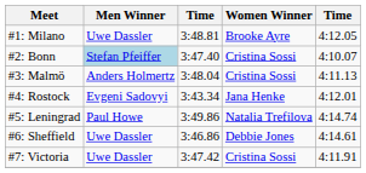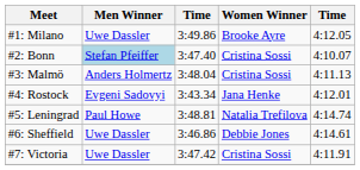 <table class=wikitable>
 <tr>
 <th>Meet</th>
 <th>Men Winner</th>
 <th>Time</th>
 <th>Women Winner</th>
 <th>Time</th>
 </tr>
 <tr>
 <td>#1: Milano</td>
 <td> <a href='#'>Uwe Dassler</a></td>
-<td align=center>3:48.81</td>
+<td align=center>3:49.86</td>
 <td> <a href='#'>Brooke Ayre</a></td>
 <td align=center>4:12.05</td>
 </tr>
 <tr>
 <td>#2: Bonn</td>
 <td style="background: lightblue;"> <a href='#'>Stefan Pfeiffer</a></td>
 <td align=center>3:47.40</td>
 <td> <a href='#'>Cristina Sossi</a></td>
 <td align=center>4:10.07</td>
 </tr>
 <tr>
 <td>#3: Malmö</td>
 <td> <a href='#'>Anders Holmertz </a></td>
 <td align=center>3:48.04</td>
 <td> <a href='#'>Cristina Sossi</a></td>
 <td align=center>4:11.13</td>
 </tr>
 <tr>
 <td>#4: Rostock</td>
 <td> <a href='#'>Evgeni Sadovyi</a></td>
 <td align=center>3:43.34</td>
 <td> <a href='#'>Jana Henke</a></td>
 <td align=center>4:12.01</td>
 </tr>
 <tr>
 <td>#5: Leningrad</td>
 <td> <a href='#'>Paul Howe</a></td>
-<td align=center>3:49.86</td>
+<td align=center>3:48.81</td>
 <td> <a href='#'>Natalia Trefilova</a></td>
 <td align=center>4:14.74</td>
 </tr>
 <tr>
 <td>#6: Sheffield</td>
 <td> <a href='#'>Uwe Dassler</a></td>
 <td align=center>3:46.86</td>
 <td> <a href='#'>Debbie Jones</a></td>
 <td align=center>4:14.61</td>
 </tr>
 <tr>
 <td>#7: Victoria</td>
 <td> <a href='#'>Uwe Dassler</a></td>
 <td align=center>3:47.42</td>
 <td> <a href='#'>Cristina Sossi</a></td>
 <td align=center>4:11.91</td>
 </tr>
 <tr>
 </tr>
 </table>
